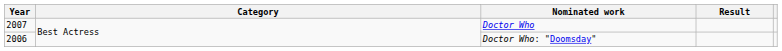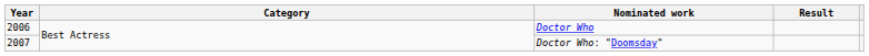 <table class="wikitable" width="74%">
 <tr>
 <th width="4%">Year</th>
 <th width="58%">Category</th>
 <th width="28%">Nominated work</th>
 <th width="10%">Result</th>
 <th width="5%"></th>
 </tr>
 <tr>
-<td>2007</td>
+<td>2006</td>
 <td rowspan="2">Best Actress</td>
 <td><em><a href='#'>Doctor Who</a></em></td>
 <td></td>
 <td></td>
 </tr>
 <tr>
-<td>2006</td>
+<td>2007</td>
 <td><em>Doctor Who</em>: "<a href='#'>Doomsday</a>"</td>
 <td></td>
 <td></td>
 </tr>
 </table>
